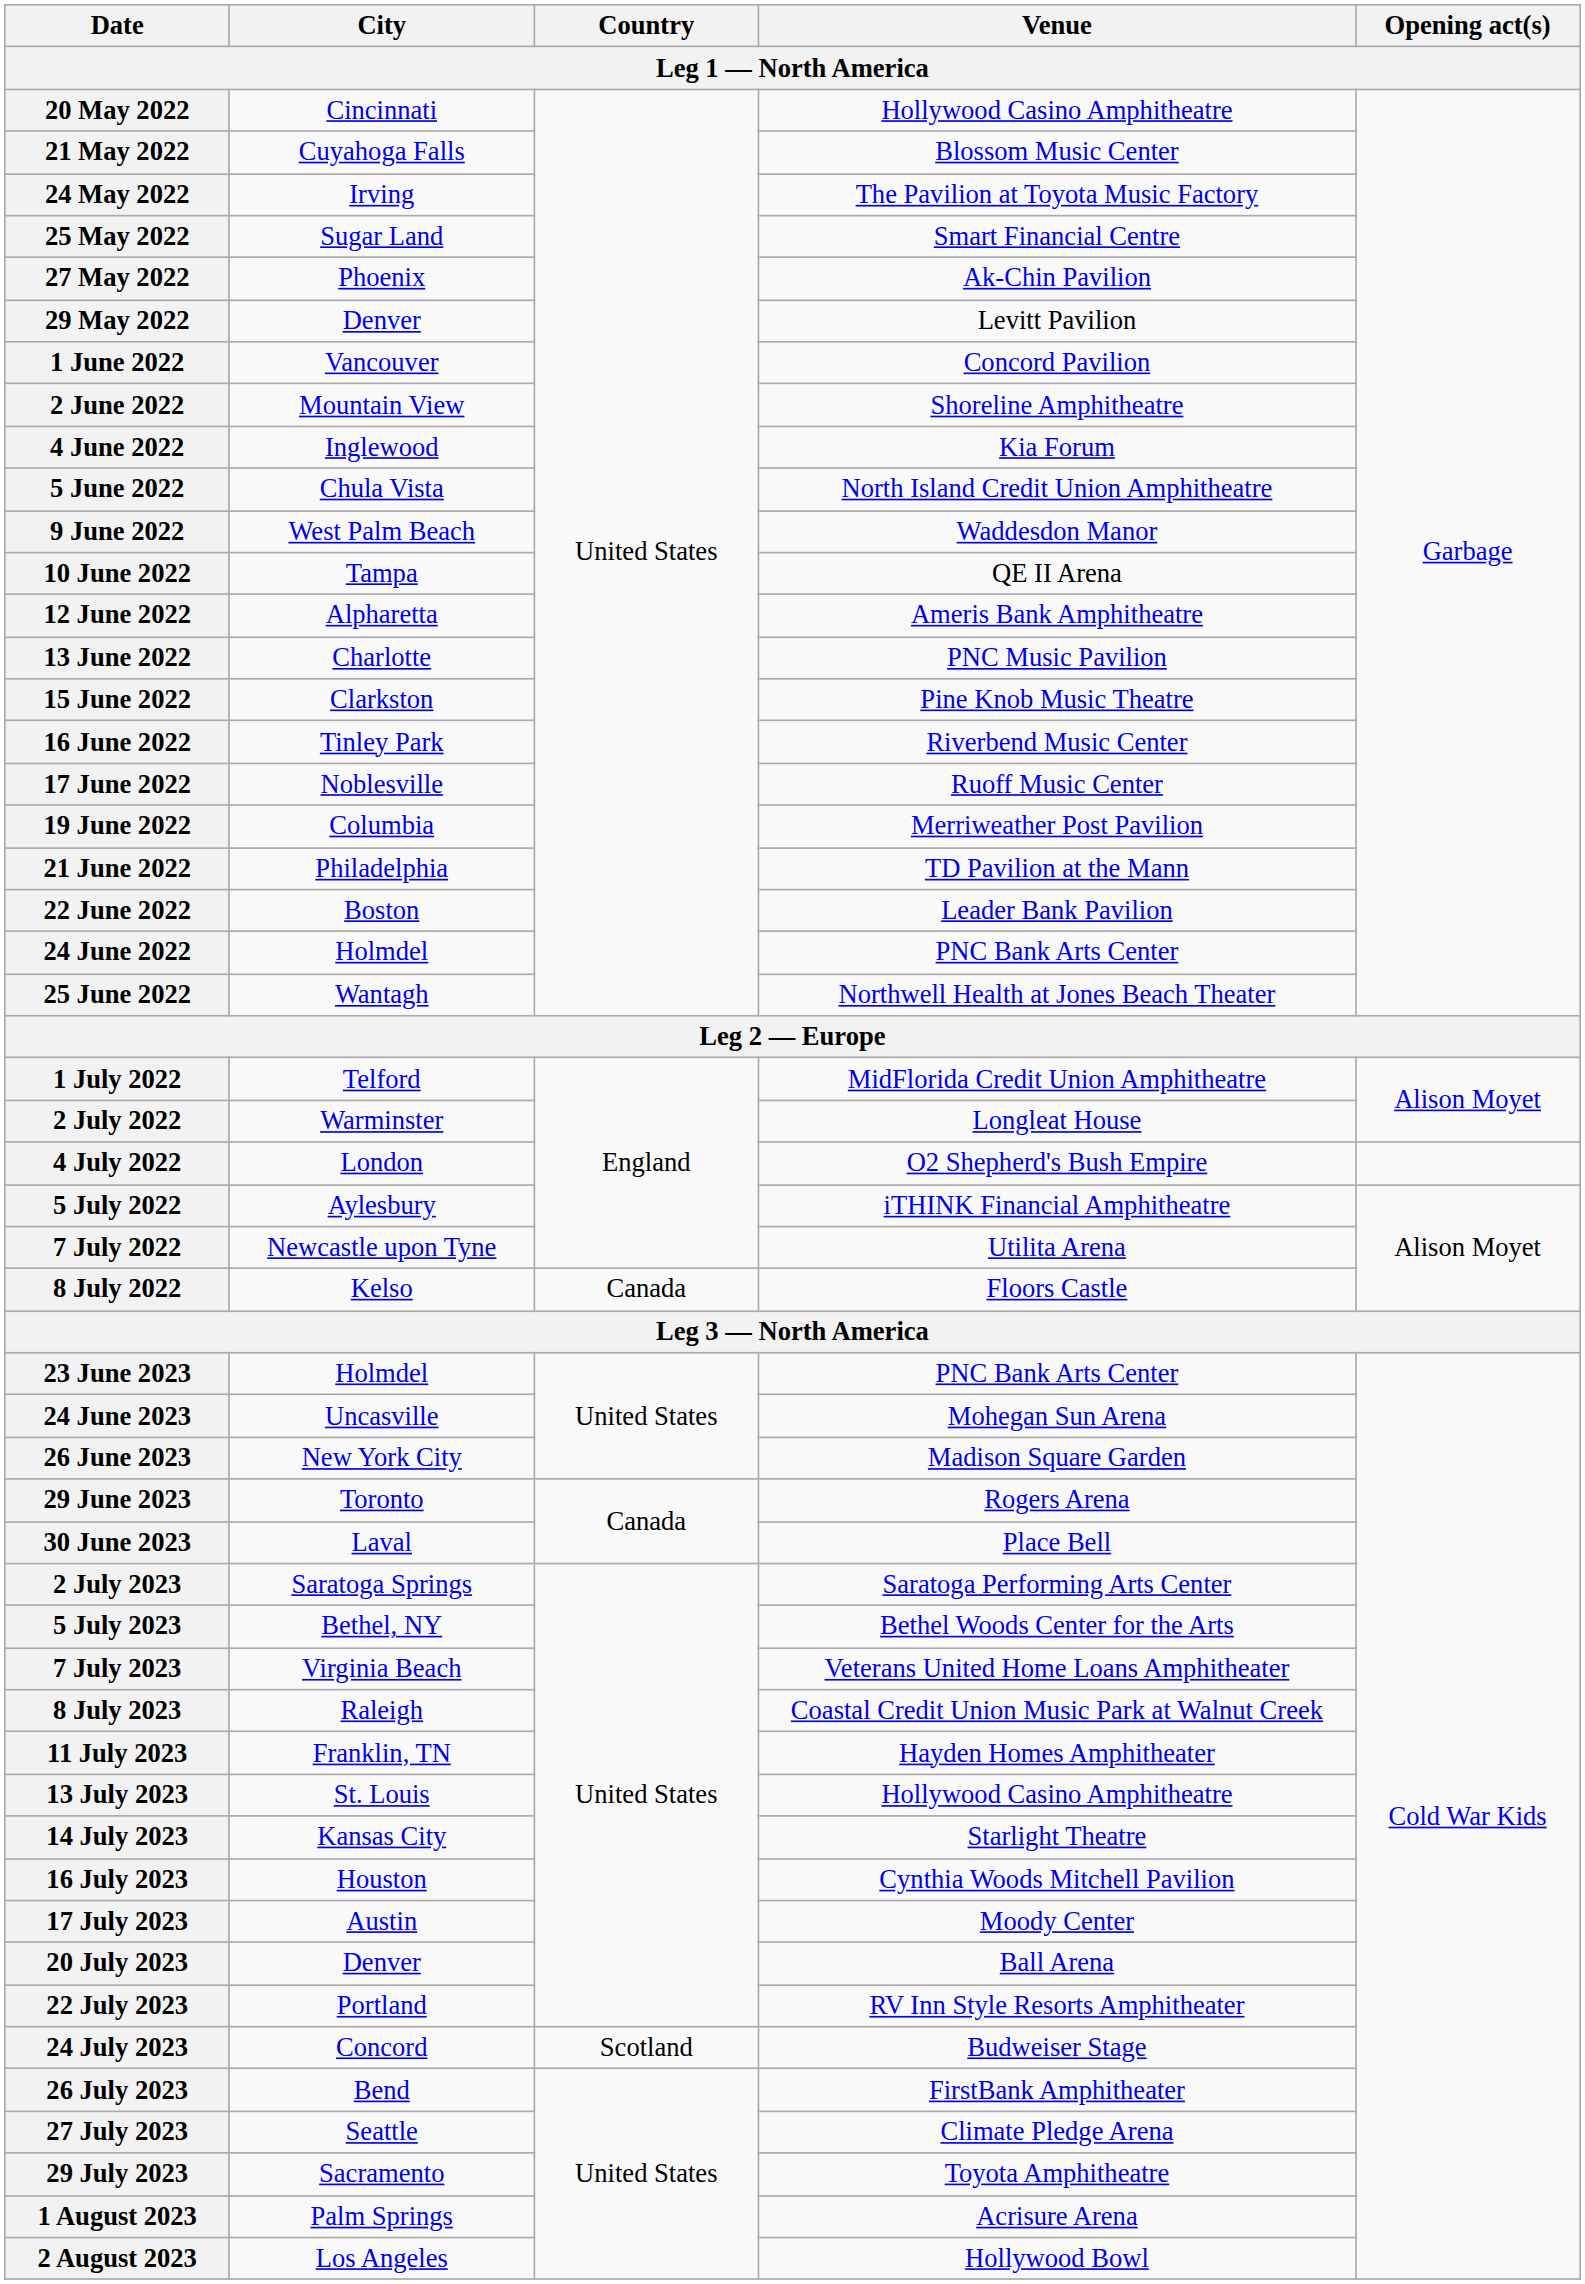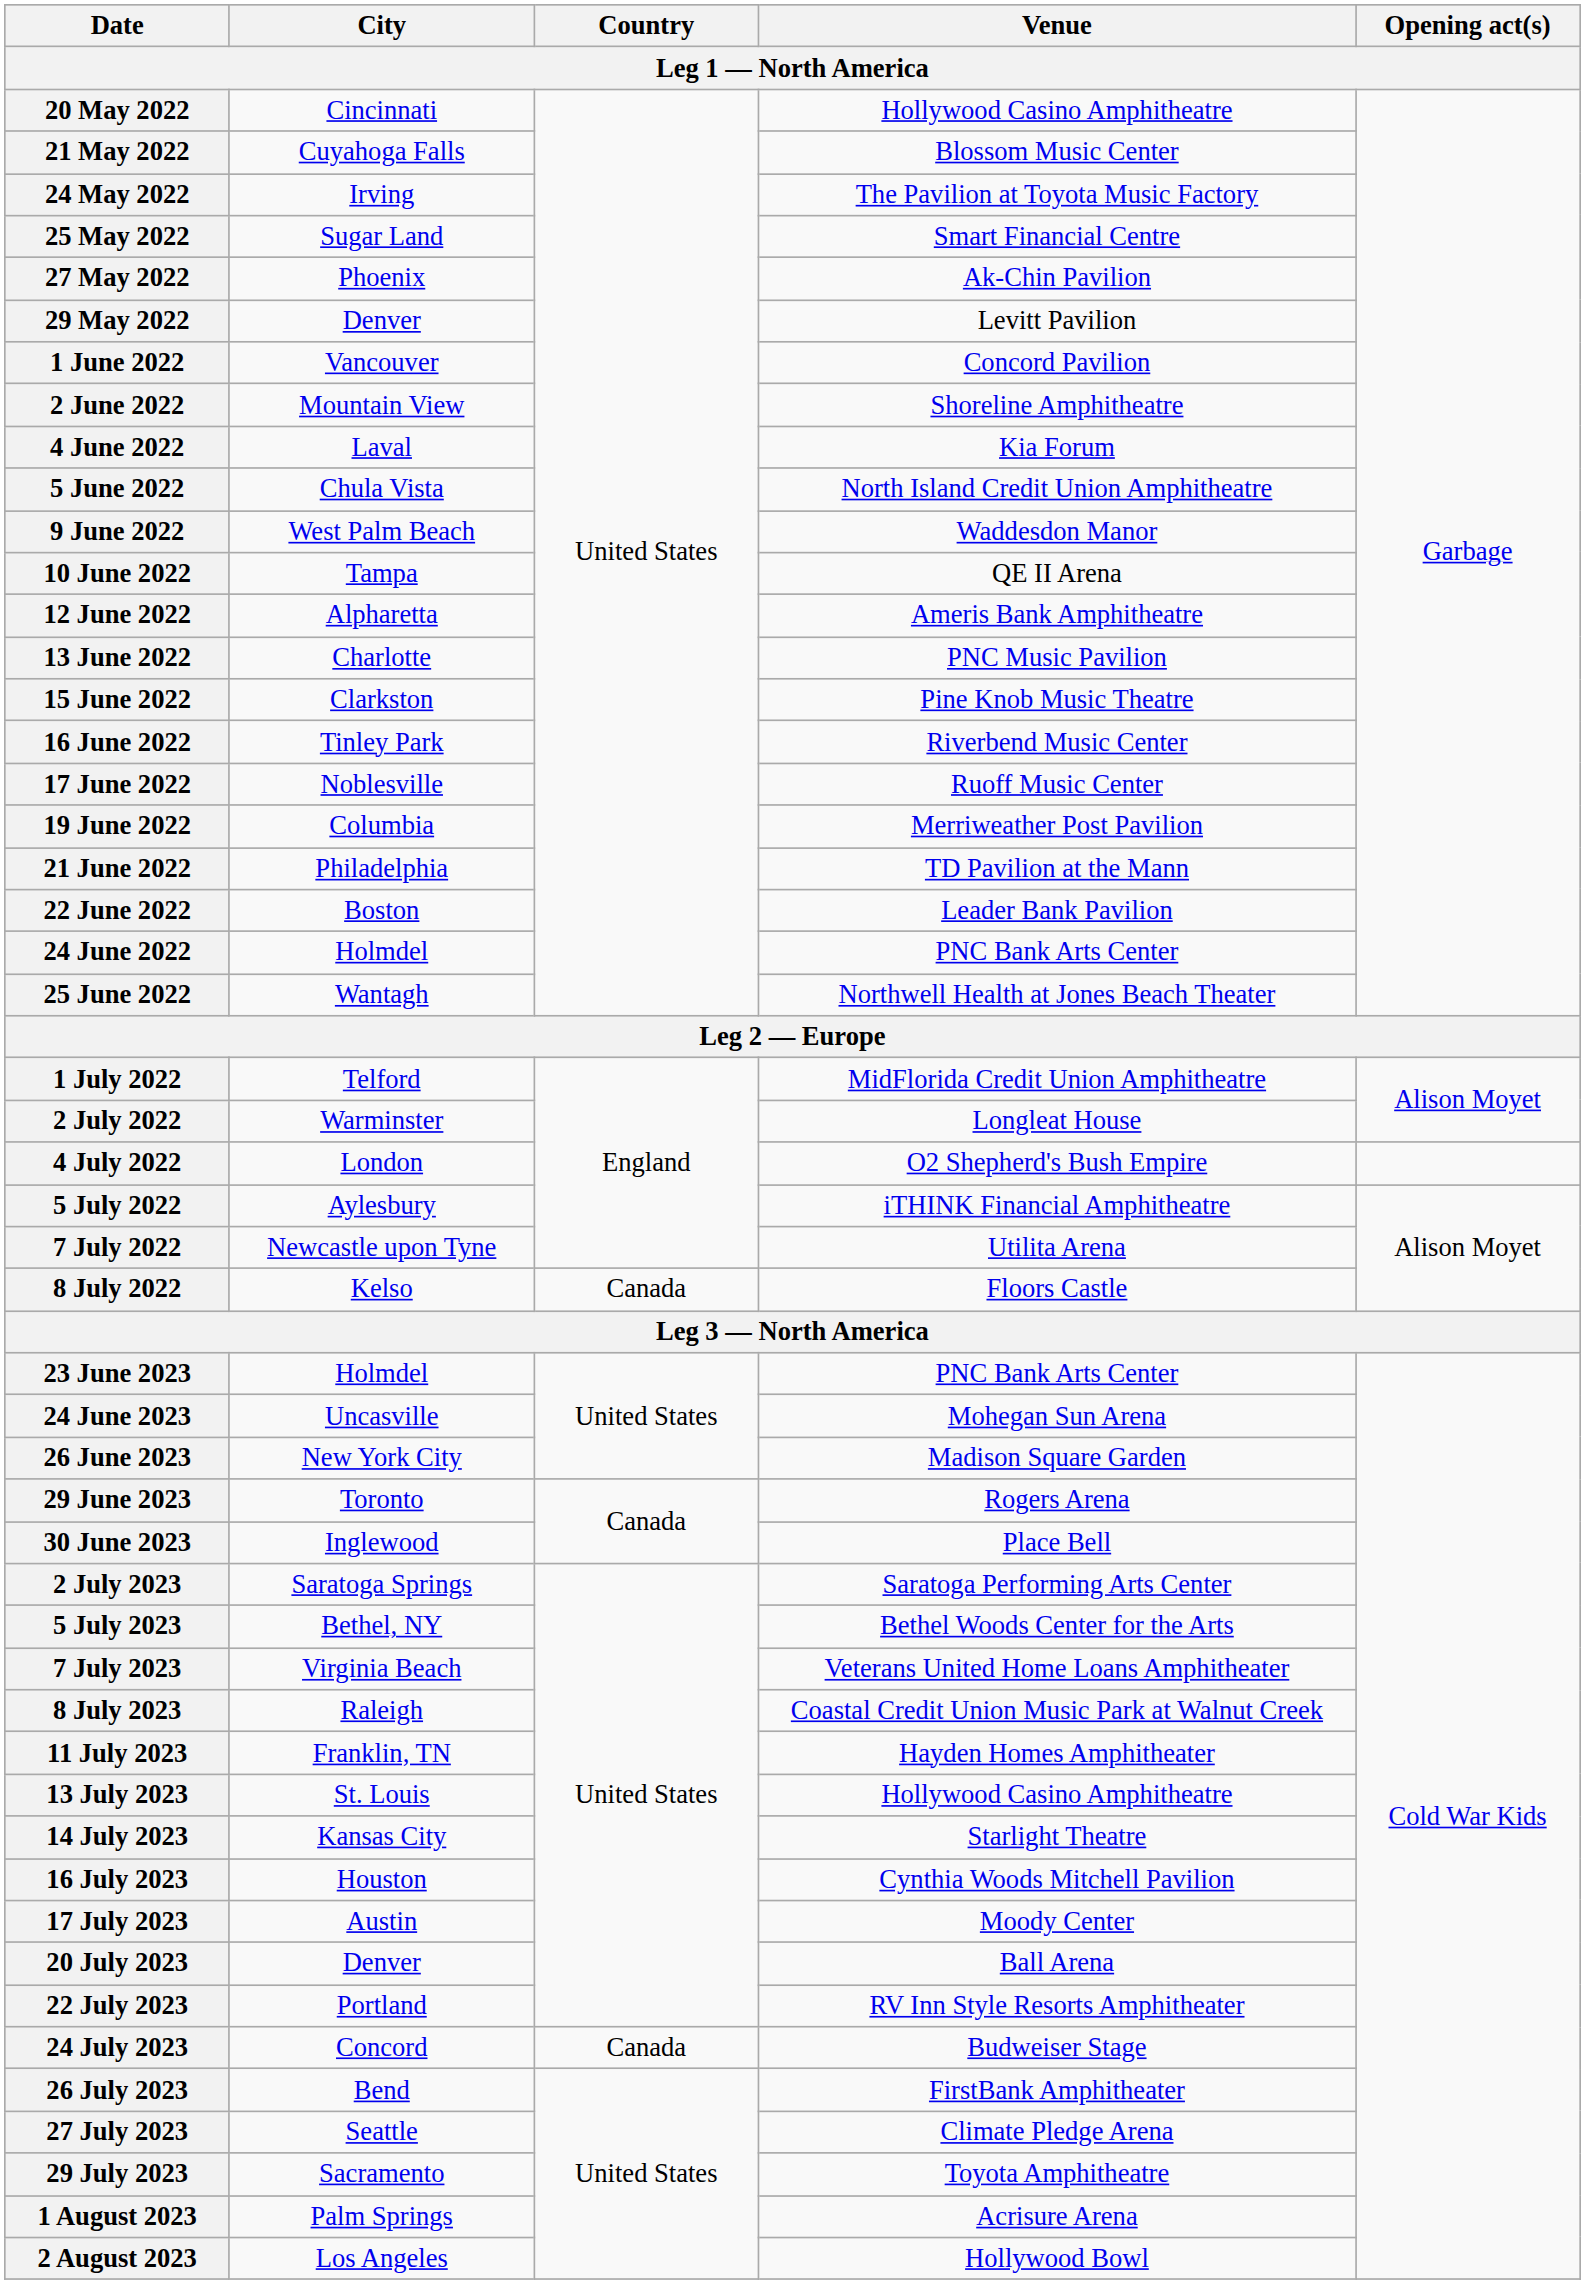 <table class="wikitable plainrowheaders" style="text-align:center;">
 <tr>
 <th scope="col" style="width:8em;">Date</th>
 <th scope="col" style="width:11em;">City</th>
 <th scope="col" style="width:8em;">Country</th>
 <th scope="col" style="width:22em;">Venue</th>
 <th scope="col" style="width:8em;">Opening act(s)</th>
 </tr>
 <tr>
 <th colspan="5">Leg 1 — North America</th>
 </tr>
 <tr>
 <th scope="row">20 May 2022</th>
 <td><a href='#'>Cincinnati</a></td>
 <td rowspan="22">United States</td>
 <td><a href='#'>Hollywood Casino Amphitheatre</a></td>
 <td rowspan="22"><a href='#'>Garbage</a></td>
 </tr>
 <tr>
 <th scope="row">21 May 2022</th>
 <td><a href='#'>Cuyahoga Falls</a></td>
 <td><a href='#'>Blossom Music Center</a></td>
 </tr>
 <tr>
 <th scope="row">24 May 2022</th>
 <td><a href='#'>Irving</a></td>
 <td><a href='#'>The Pavilion at Toyota Music Factory</a></td>
 </tr>
 <tr>
 <th scope="row">25 May 2022</th>
 <td><a href='#'>Sugar Land</a></td>
 <td><a href='#'>Smart Financial Centre</a></td>
 </tr>
 <tr>
 <th scope="row">27 May 2022</th>
 <td><a href='#'>Phoenix</a></td>
 <td><a href='#'>Ak-Chin Pavilion</a></td>
 </tr>
 <tr>
 <th scope="row">29 May 2022</th>
 <td><a href='#'>Denver</a></td>
 <td>Levitt Pavilion</td>
 </tr>
 <tr>
 <th scope="row">1 June 2022</th>
 <td><a href='#'>Vancouver</a></td>
 <td><a href='#'>Concord Pavilion</a></td>
 </tr>
 <tr>
 <th scope="row">2 June 2022</th>
 <td><a href='#'>Mountain View</a></td>
 <td><a href='#'>Shoreline Amphitheatre</a></td>
 </tr>
 <tr>
 <th scope="row">4 June 2022</th>
-<td><a href='#'>Inglewood</a></td>
+<td><a href='#'>Laval</a></td>
 <td><a href='#'>Kia Forum</a></td>
 </tr>
 <tr>
 <th scope="row">5 June 2022</th>
 <td><a href='#'>Chula Vista</a></td>
 <td><a href='#'>North Island Credit Union Amphitheatre</a></td>
 </tr>
 <tr>
 <th scope="row">9 June 2022</th>
 <td><a href='#'>West Palm Beach</a></td>
 <td><a href='#'>Waddesdon Manor</a></td>
 </tr>
 <tr>
 <th scope="row">10 June 2022</th>
 <td><a href='#'>Tampa</a></td>
 <td>QE II Arena</td>
 </tr>
 <tr>
 <th scope="row">12 June 2022</th>
 <td><a href='#'>Alpharetta</a></td>
 <td><a href='#'>Ameris Bank Amphitheatre</a></td>
 </tr>
 <tr>
 <th scope="row">13 June 2022</th>
 <td><a href='#'>Charlotte</a></td>
 <td><a href='#'>PNC Music Pavilion</a></td>
 </tr>
 <tr>
 <th scope="row">15 June 2022</th>
 <td><a href='#'>Clarkston</a></td>
 <td><a href='#'>Pine Knob Music Theatre</a></td>
 </tr>
 <tr>
 <th scope="row">16 June 2022</th>
 <td><a href='#'>Tinley Park</a></td>
 <td><a href='#'>Riverbend Music Center</a></td>
 </tr>
 <tr>
 <th scope="row">17 June 2022</th>
 <td><a href='#'>Noblesville</a></td>
 <td><a href='#'>Ruoff Music Center</a></td>
 </tr>
 <tr>
 <th scope="row">19 June 2022</th>
 <td><a href='#'>Columbia</a></td>
 <td><a href='#'>Merriweather Post Pavilion</a></td>
 </tr>
 <tr>
 <th scope="row">21 June 2022</th>
 <td><a href='#'>Philadelphia</a></td>
 <td><a href='#'>TD Pavilion at the Mann</a></td>
 </tr>
 <tr>
 <th scope="row">22 June 2022</th>
 <td><a href='#'>Boston</a></td>
 <td><a href='#'>Leader Bank Pavilion</a></td>
 </tr>
 <tr>
 <th scope="row">24 June 2022</th>
 <td><a href='#'>Holmdel</a></td>
 <td><a href='#'>PNC Bank Arts Center</a></td>
 </tr>
 <tr>
 <th scope="row">25 June 2022</th>
 <td><a href='#'>Wantagh</a></td>
 <td><a href='#'>Northwell Health at Jones Beach Theater</a></td>
 </tr>
 <tr>
 <th colspan="5">Leg 2 — Europe</th>
 </tr>
 <tr>
 <th scope="row">1 July 2022</th>
 <td><a href='#'>Telford</a></td>
 <td rowspan="5">England</td>
 <td><a href='#'>MidFlorida Credit Union Amphitheatre</a></td>
 <td rowspan="2"><a href='#'>Alison Moyet</a></td>
 </tr>
 <tr>
 <th scope="row">2 July 2022</th>
 <td><a href='#'>Warminster</a></td>
 <td><a href='#'>Longleat House</a></td>
 </tr>
 <tr>
 <th scope="row">4 July 2022</th>
 <td><a href='#'>London</a></td>
 <td><a href='#'>O2 Shepherd's Bush Empire</a></td>
 <td></td>
 </tr>
 <tr>
 <th scope="row">5 July 2022</th>
 <td><a href='#'>Aylesbury</a></td>
 <td><a href='#'>iTHINK Financial Amphitheatre</a></td>
 <td rowspan="3">Alison Moyet</td>
 </tr>
 <tr>
 <th scope="row">7 July 2022</th>
 <td><a href='#'>Newcastle upon Tyne</a></td>
 <td><a href='#'>Utilita Arena</a></td>
 </tr>
 <tr>
 <th scope="row">8 July 2022</th>
 <td><a href='#'>Kelso</a></td>
 <td rowspan="1">Canada</td>
 <td><a href='#'>Floors Castle</a></td>
 </tr>
 <tr>
 <th colspan="5">Leg 3 — North America</th>
 </tr>
 <tr>
 <th scope="row">23 June 2023</th>
 <td><a href='#'>Holmdel</a></td>
 <td rowspan="3">United States</td>
 <td><a href='#'>PNC Bank Arts Center</a></td>
 <td rowspan="23"><a href='#'>Cold War Kids</a></td>
 </tr>
 <tr>
 <th scope="row">24 June 2023</th>
 <td><a href='#'>Uncasville</a></td>
 <td><a href='#'>Mohegan Sun Arena</a></td>
 </tr>
 <tr>
 <th scope="row">26 June 2023</th>
 <td><a href='#'>New York City</a></td>
 <td><a href='#'>Madison Square Garden</a></td>
 </tr>
 <tr>
 <th scope="row">29 June 2023</th>
 <td><a href='#'>Toronto</a></td>
 <td rowspan="2">Canada</td>
 <td><a href='#'>Rogers Arena</a></td>
 </tr>
 <tr>
 <th scope="row">30 June 2023</th>
-<td><a href='#'>Laval</a></td>
+<td><a href='#'>Inglewood</a></td>
 <td><a href='#'>Place Bell</a></td>
 </tr>
 <tr>
 <th scope="row">2 July 2023</th>
 <td><a href='#'>Saratoga Springs</a></td>
 <td rowspan="11">United States</td>
 <td><a href='#'>Saratoga Performing Arts Center</a></td>
 </tr>
 <tr>
 <th scope="row">5 July 2023</th>
 <td><a href='#'>Bethel, NY</a></td>
 <td><a href='#'>Bethel Woods Center for the Arts</a></td>
 </tr>
 <tr>
 <th scope="row">7 July 2023</th>
 <td><a href='#'>Virginia Beach</a></td>
 <td><a href='#'>Veterans United Home Loans Amphitheater</a></td>
 </tr>
 <tr>
 <th scope="row">8 July 2023</th>
 <td><a href='#'>Raleigh</a></td>
 <td><a href='#'>Coastal Credit Union Music Park at Walnut Creek</a></td>
 </tr>
 <tr>
 <th scope="row">11 July 2023</th>
 <td><a href='#'>Franklin, TN</a></td>
 <td><a href='#'>Hayden Homes Amphitheater</a></td>
 </tr>
 <tr>
 <th scope="row">13 July 2023</th>
 <td><a href='#'>St. Louis</a></td>
 <td><a href='#'>Hollywood Casino Amphitheatre</a></td>
 </tr>
 <tr>
 <th scope="row">14 July 2023</th>
 <td><a href='#'>Kansas City</a></td>
 <td><a href='#'>Starlight Theatre</a></td>
 </tr>
 <tr>
 <th scope="row">16 July 2023</th>
 <td><a href='#'>Houston</a></td>
 <td><a href='#'>Cynthia Woods Mitchell Pavilion</a></td>
 </tr>
 <tr>
 <th scope="row">17 July 2023</th>
 <td><a href='#'>Austin</a></td>
 <td><a href='#'>Moody Center</a></td>
 </tr>
 <tr>
 <th scope="row">20 July 2023</th>
 <td><a href='#'>Denver</a></td>
 <td><a href='#'>Ball Arena</a></td>
 </tr>
 <tr>
 <th scope="row">22 July 2023</th>
 <td><a href='#'>Portland</a></td>
 <td><a href='#'>RV Inn Style Resorts Amphitheater</a></td>
 </tr>
 <tr>
 <th scope="row">24 July 2023</th>
 <td><a href='#'>Concord</a></td>
-<td>Scotland</td>
+<td rowspan="1">Canada</td>
 <td><a href='#'>Budweiser Stage</a></td>
 </tr>
 <tr>
 <th scope="row">26 July 2023</th>
 <td><a href='#'>Bend</a></td>
 <td rowspan="5">United States</td>
 <td><a href='#'>FirstBank Amphitheater</a></td>
 </tr>
 <tr>
 <th scope="row">27 July 2023</th>
 <td><a href='#'>Seattle</a></td>
 <td><a href='#'>Climate Pledge Arena</a></td>
 </tr>
 <tr>
 <th scope="row">29 July 2023</th>
 <td><a href='#'>Sacramento</a></td>
 <td><a href='#'>Toyota Amphitheatre</a></td>
 </tr>
 <tr>
 <th scope="row">1 August 2023</th>
 <td><a href='#'>Palm Springs</a></td>
 <td><a href='#'>Acrisure Arena</a></td>
 </tr>
 <tr>
 <th scope="row">2 August 2023</th>
 <td><a href='#'>Los Angeles</a></td>
 <td><a href='#'>Hollywood Bowl</a></td>
 </tr>
 </table>
